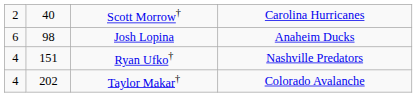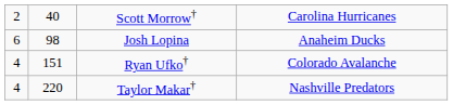 <table class="wikitable" width="60%">
 <tr align="center" bgcolor="">
 <td>2</td>
 <td>40</td>
 <td><a href='#'>Scott Morrow</a><sup>†</sup></td>
 <td><a href='#'>Carolina Hurricanes</a></td>
 </tr>
 <tr align="center" bgcolor="">
 <td>6</td>
 <td>98</td>
 <td><a href='#'>Josh Lopina</a></td>
 <td><a href='#'>Anaheim Ducks</a></td>
 </tr>
 <tr align="center" bgcolor="">
 <td>4</td>
 <td>151</td>
 <td><a href='#'>Ryan Ufko</a><sup>†</sup></td>
-<td><a href='#'>Nashville Predators</a></td>
+<td><a href='#'>Colorado Avalanche</a></td>
 </tr>
 <tr align="center" bgcolor="">
 <td>4</td>
-<td>202</td>
+<td>220</td>
 <td><a href='#'>Taylor Makar</a><sup>†</sup></td>
-<td><a href='#'>Colorado Avalanche</a></td>
+<td><a href='#'>Nashville Predators</a></td>
 </tr>
 </table>
